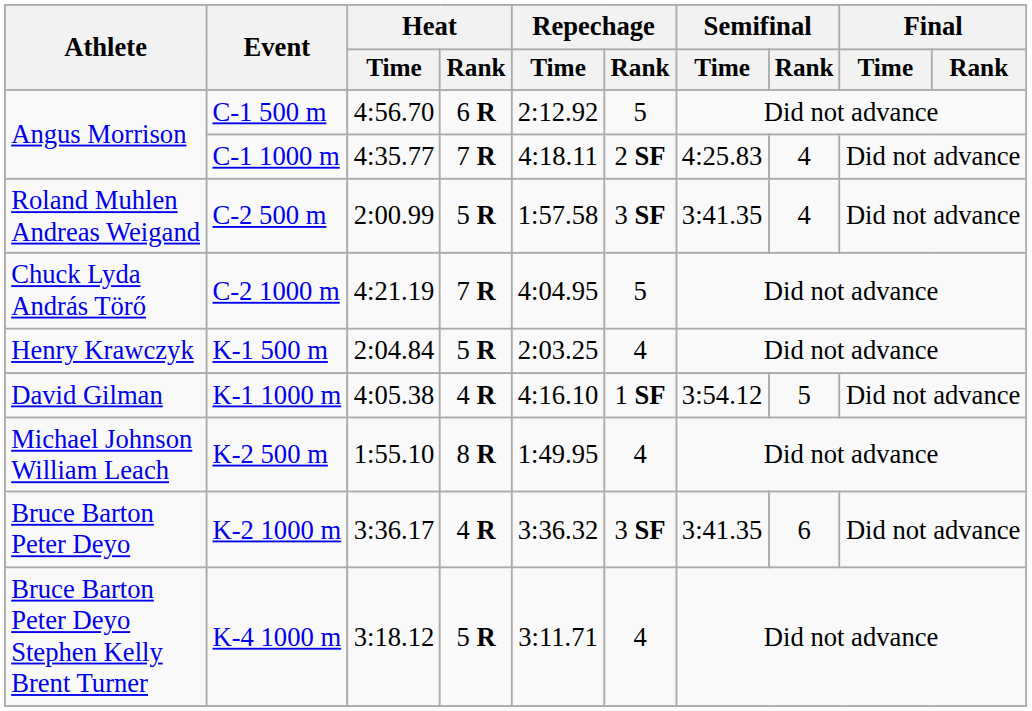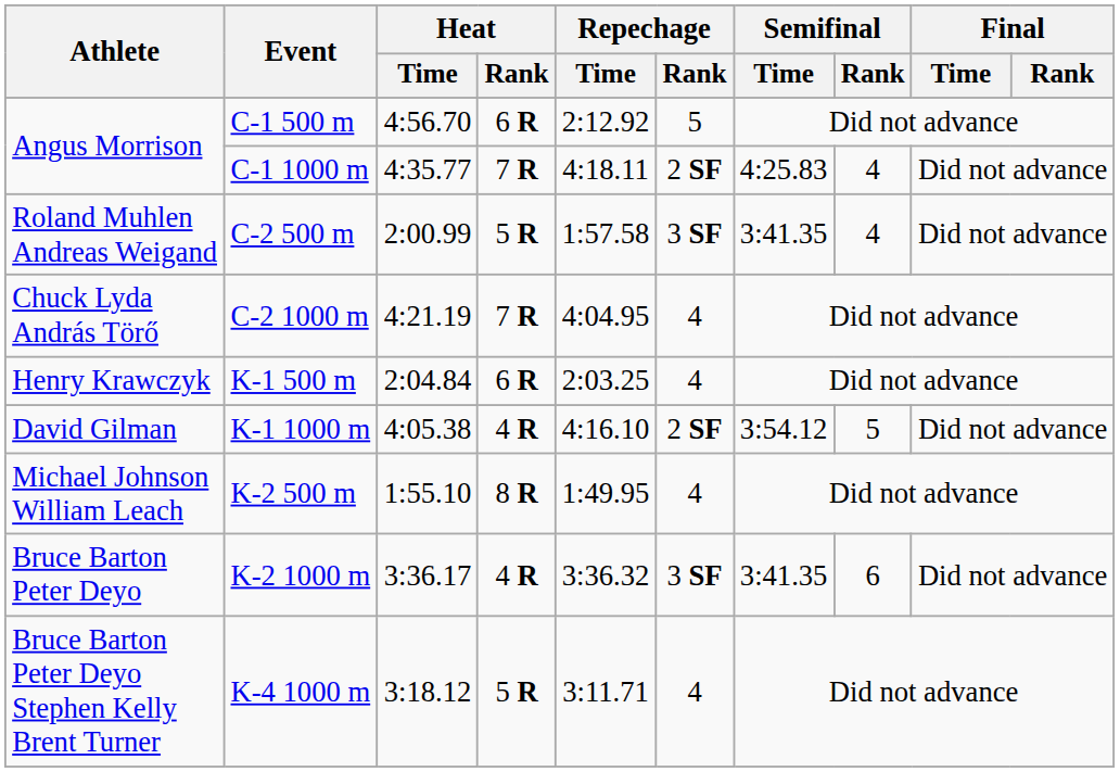 <table class=wikitable style=font-size:90%;text-align:center>
 <tr>
 <th rowspan=2>Athlete</th>
 <th rowspan=2>Event</th>
 <th colspan=2>Heat</th>
 <th colspan=2>Repechage</th>
 <th colspan=2>Semifinal</th>
 <th colspan=2>Final</th>
 </tr>
 <tr style=font-size:95%>
 <th>Time</th>
 <th>Rank</th>
 <th>Time</th>
 <th>Rank</th>
 <th>Time</th>
 <th>Rank</th>
 <th>Time</th>
 <th>Rank</th>
 </tr>
 <tr>
 <td align=left rowspan=2><a href='#'>Angus Morrison</a></td>
 <td align=left><a href='#'>C-1 500 m</a></td>
 <td>4:56.70</td>
 <td>6 <strong>R</strong></td>
 <td>2:12.92</td>
 <td>5</td>
 <td colspan=4>Did not advance</td>
 </tr>
 <tr>
 <td align=left><a href='#'>C-1 1000 m</a></td>
 <td>4:35.77</td>
 <td>7 <strong>R</strong></td>
 <td>4:18.11</td>
 <td>2 <strong>SF</strong></td>
 <td>4:25.83</td>
 <td>4</td>
 <td colspan=2>Did not advance</td>
 </tr>
 <tr>
 <td align=left><a href='#'>Roland Muhlen</a><br><a href='#'>Andreas Weigand</a></td>
 <td align=left><a href='#'>C-2 500 m</a></td>
 <td>2:00.99</td>
 <td>5 <strong>R</strong></td>
 <td>1:57.58</td>
 <td>3 <strong>SF</strong></td>
 <td>3:41.35</td>
 <td>4</td>
 <td colspan=2>Did not advance</td>
 </tr>
 <tr>
 <td align=left><a href='#'>Chuck Lyda</a><br><a href='#'>András Törő</a></td>
 <td align=left><a href='#'>C-2 1000 m</a></td>
 <td>4:21.19</td>
 <td>7 <strong>R</strong></td>
 <td>4:04.95</td>
-<td>5</td>
+<td>4</td>
 <td colspan=4>Did not advance</td>
 </tr>
 <tr>
 <td align=left><a href='#'>Henry Krawczyk</a></td>
 <td align=left><a href='#'>K-1 500 m</a></td>
 <td>2:04.84</td>
-<td>5 <strong>R</strong></td>
+<td>6 <strong>R</strong></td>
 <td>2:03.25</td>
 <td>4</td>
 <td colspan=4>Did not advance</td>
 </tr>
 <tr>
 <td align=left><a href='#'>David Gilman</a></td>
 <td align=left><a href='#'>K-1 1000 m</a></td>
 <td>4:05.38</td>
 <td>4 <strong>R</strong></td>
 <td>4:16.10</td>
-<td>1 <strong>SF</strong></td>
+<td>2 <strong>SF</strong></td>
 <td>3:54.12</td>
 <td>5</td>
 <td colspan=2>Did not advance</td>
 </tr>
 <tr>
 <td align=left><a href='#'>Michael Johnson</a><br><a href='#'>William Leach</a></td>
 <td align=left><a href='#'>K-2 500 m</a></td>
 <td>1:55.10</td>
 <td>8 <strong>R</strong></td>
 <td>1:49.95</td>
 <td>4</td>
 <td colspan=4>Did not advance</td>
 </tr>
 <tr>
 <td align=left><a href='#'>Bruce Barton</a><br><a href='#'>Peter Deyo</a></td>
 <td align=left><a href='#'>K-2 1000 m</a></td>
 <td>3:36.17</td>
 <td>4 <strong>R</strong></td>
 <td>3:36.32</td>
 <td>3 <strong>SF</strong></td>
 <td>3:41.35</td>
 <td>6</td>
 <td colspan=2>Did not advance</td>
 </tr>
 <tr>
 <td align=left><a href='#'>Bruce Barton</a><br><a href='#'>Peter Deyo</a><br><a href='#'>Stephen Kelly</a><br><a href='#'>Brent Turner</a></td>
 <td align=left><a href='#'>K-4 1000 m</a></td>
 <td>3:18.12</td>
 <td>5 <strong>R</strong></td>
 <td>3:11.71</td>
 <td>4</td>
 <td colspan=4>Did not advance</td>
 </tr>
 </table>
